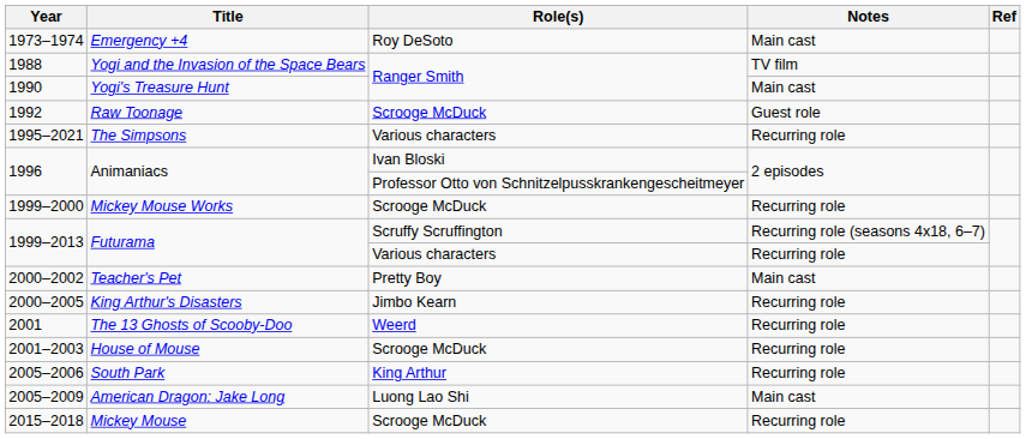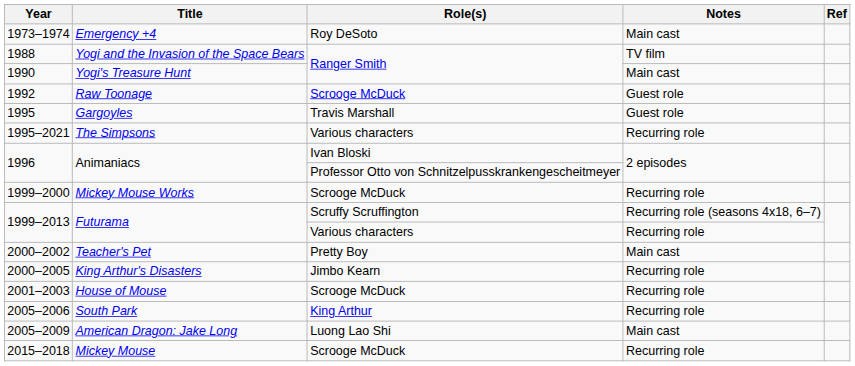 <table class="wikitable plainrowheaders sortable">
 <tr>
 <th scope="col">Year</th>
 <th scope="col">Title</th>
 <th scope="col">Role(s)</th>
 <th scope="col">Notes</th>
 <th scope="col" class="unsortable">Ref</th>
 </tr>
 <tr>
 <td>1973–1974</td>
 <td><em><a href='#'>Emergency +4</a></em></td>
 <td>Roy DeSoto</td>
 <td>Main cast</td>
 <td></td>
 </tr>
 <tr>
 <td>1988</td>
 <td><em><a href='#'>Yogi and the Invasion of the Space Bears</a></em></td>
 <td rowspan=2><a href='#'>Ranger Smith</a></td>
 <td>TV film</td>
 <td></td>
 </tr>
 <tr>
 <td>1990</td>
 <td><em><a href='#'>Yogi's Treasure Hunt</a></em></td>
 <td>Main cast</td>
 <td></td>
 </tr>
 <tr>
 <td>1992</td>
 <td><em><a href='#'>Raw Toonage</a></em></td>
 <td><a href='#'>Scrooge McDuck</a></td>
+<td>Guest role</td>
+<td></td>
+</tr>
+<tr>
+<td>1995</td>
+<td><em><a href='#'>Gargoyles</a></em></td>
+<td>Travis Marshall</td>
 <td>Guest role</td>
 <td></td>
 </tr>
 <tr>
 <td>1995–2021</td>
 <td><em><a href='#'>The Simpsons</a></em></td>
 <td>Various characters</td>
 <td>Recurring role</td>
 <td></td>
 </tr>
 <tr>
 <td rowspan=2>1996</td>
 <td rowspan=2>Animaniacs</td>
 <td>Ivan Bloski</td>
 <td rowspan=2>2 episodes</td>
 <td rowspan=2></td>
 </tr>
 <tr>
 <td>Professor Otto von Schnitzelpusskrankengescheitmeyer</td>
 </tr>
 <tr>
 <td>1999–2000</td>
 <td><em><a href='#'>Mickey Mouse Works</a></em></td>
 <td>Scrooge McDuck</td>
 <td>Recurring role</td>
 <td></td>
 </tr>
 <tr>
 <td rowspan=2>1999–2013</td>
 <td rowspan=2><em><a href='#'>Futurama</a></em></td>
 <td>Scruffy Scruffington</td>
 <td>Recurring role (seasons 4x18, 6–7)</td>
 <td rowspan=2></td>
 </tr>
 <tr>
 <td>Various characters</td>
 <td>Recurring role</td>
 </tr>
 <tr>
 <td>2000–2002</td>
 <td><em><a href='#'>Teacher's Pet</a></em></td>
 <td>Pretty Boy</td>
 <td>Main cast</td>
 <td></td>
 </tr>
 <tr>
 <td>2000–2005</td>
 <td><em><a href='#'>King Arthur's Disasters</a></em></td>
 <td>Jimbo Kearn</td>
 <td>Recurring role</td>
 <td></td>
 </tr>
 <tr>
-<td>2001</td>
-<td><em><a href='#'>The 13 Ghosts of Scooby-Doo</a></em></td>
-<td><a href='#'>Weerd</a></td>
-<td>Recurring role</td>
-<td></td>
-</tr>
-<tr>
 <td>2001–2003</td>
 <td><em><a href='#'>House of Mouse</a></em></td>
 <td>Scrooge McDuck</td>
 <td>Recurring role</td>
 <td></td>
 </tr>
 <tr>
 <td>2005–2006</td>
 <td><em><a href='#'>South Park</a></em></td>
 <td><a href='#'>King Arthur</a></td>
 <td>Recurring role</td>
 <td></td>
 </tr>
 <tr>
 <td>2005–2009</td>
 <td><em><a href='#'>American Dragon: Jake Long</a></em></td>
 <td>Luong Lao Shi</td>
 <td>Main cast</td>
 <td></td>
 </tr>
 <tr>
 <td>2015–2018</td>
 <td><em><a href='#'>Mickey Mouse</a></em></td>
 <td>Scrooge McDuck</td>
 <td>Recurring role</td>
 <td></td>
 </tr>
 </table>
